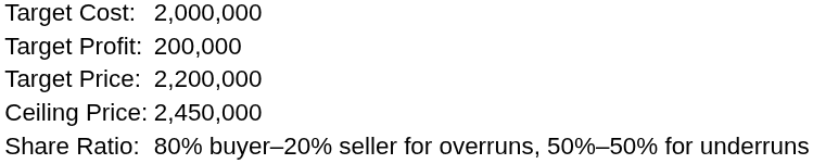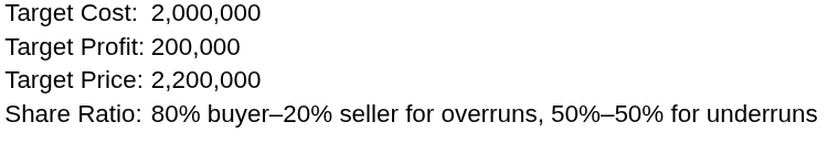 <table>
 <tr>
 <td>Target Cost:</td>
 <td>2,000,000</td>
 </tr>
 <tr>
 <td>Target Profit:</td>
 <td>200,000</td>
 </tr>
 <tr>
 <td>Target Price:</td>
 <td>2,200,000</td>
 </tr>
 <tr>
-<td>Ceiling Price:</td>
-<td>2,450,000</td>
-</tr>
-<tr>
 <td>Share Ratio:</td>
 <td>80% buyer–20% seller for overruns, 50%–50% for underruns</td>
 </tr>
 </table>
